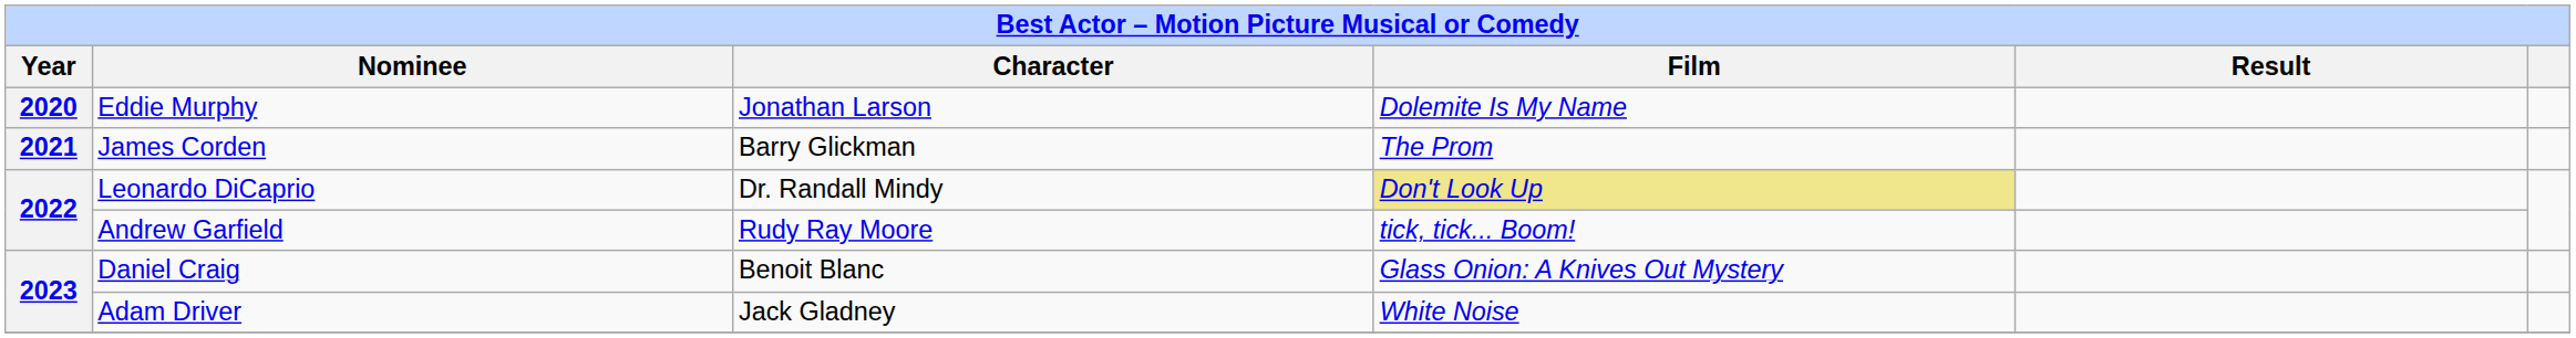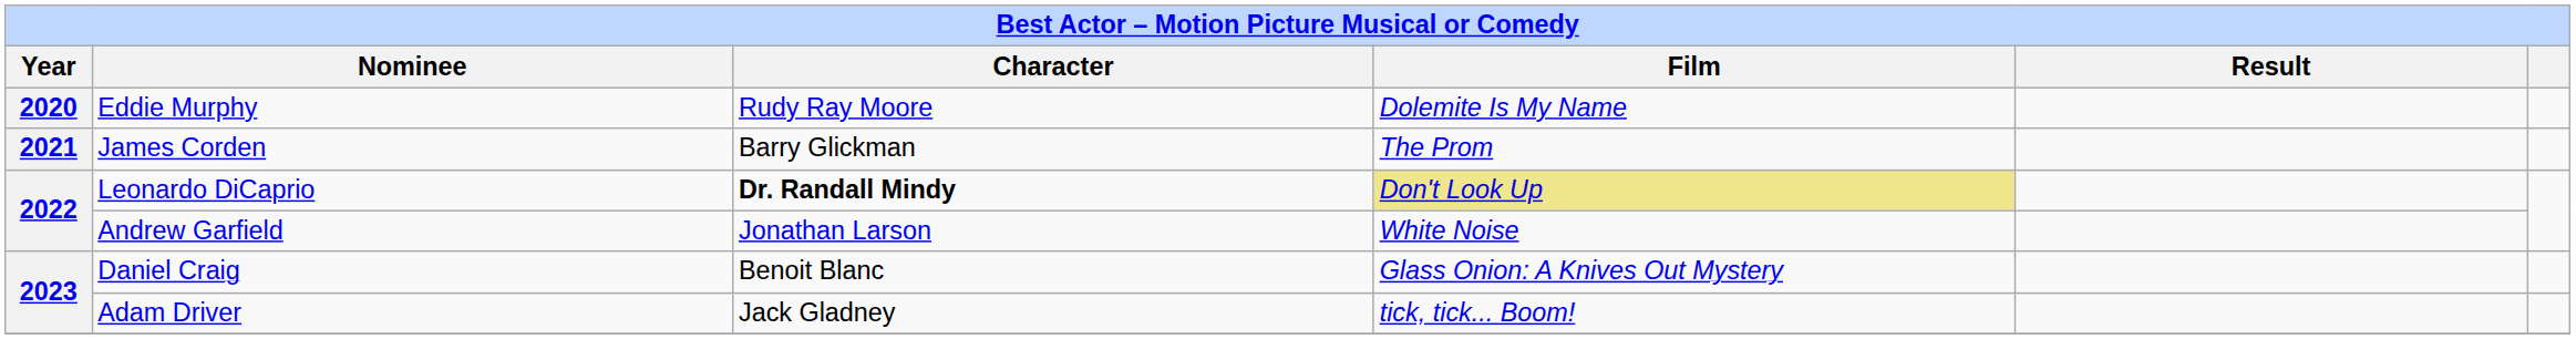 <table class="wikitable plainrowheaders" style="width:80%;">
 <tr style="background:#bfd7ff;">
 <td colspan="6" style="text-align:center;"><strong><a href='#'>Best Actor – Motion Picture Musical or Comedy</a></strong></td>
 </tr>
 <tr style="background:#ebf5ff;">
 <th style="width:1%;">Year</th>
 <th style="width:15%;">Nominee</th>
 <th style="width:15%;">Character</th>
 <th style="width:15%;">Film</th>
 <th style="width:12%;">Result</th>
 <th style="width:1%;"></th>
 </tr>
 <tr>
 <th scope=row style="text-align:center;"><a href='#'>2020</a></th>
 <td><a href='#'>Eddie Murphy</a></td>
-<td><a href='#'>Jonathan Larson</a></td>
+<td><a href='#'>Rudy Ray Moore</a></td>
 <td><em><a href='#'>Dolemite Is My Name</a></em></td>
 <td></td>
 <td style="text-align:center;"></td>
 </tr>
 <tr>
 <th scope="row" style="text-align:center;"><a href='#'>2021</a></th>
 <td><a href='#'>James Corden</a></td>
 <td>Barry Glickman</td>
 <td><em><a href='#'>The Prom</a></em></td>
 <td></td>
 <td style="text-align:center;"></td>
 </tr>
 <tr>
 <th scope="row" rowspan="2" style="text-align:center;"><a href='#'>2022</a></th>
 <td><a href='#'>Leonardo DiCaprio</a></td>
-<td>Dr. Randall Mindy</td>
+<td><strong>Dr. Randall Mindy</strong></td>
 <td style="background: khaki;"><em><a href='#'>Don't Look Up</a></em></td>
 <td></td>
 <td rowspan="2" style="text-align:center;"></td>
 </tr>
 <tr>
 <td><a href='#'>Andrew Garfield</a></td>
-<td><a href='#'>Rudy Ray Moore</a></td>
-<td><em><a href='#'>tick, tick... Boom!</a></em></td>
+<td><a href='#'>Jonathan Larson</a></td>
+<td><em><a href='#'>White Noise</a></em></td>
 <td></td>
 </tr>
 <tr>
 <th scope="row" rowspan="2" style="text-align:center;"><a href='#'>2023</a></th>
 <td><a href='#'>Daniel Craig</a></td>
 <td>Benoit Blanc</td>
 <td><em><a href='#'>Glass Onion: A Knives Out Mystery</a></em></td>
 <td></td>
 <td></td>
 </tr>
 <tr>
 <td><a href='#'>Adam Driver</a></td>
 <td>Jack Gladney</td>
-<td><em><a href='#'>White Noise</a></em></td>
+<td><em><a href='#'>tick, tick... Boom!</a></em></td>
 <td></td>
 <td></td>
 </tr>
 <tr>
 </tr>
 </table>
